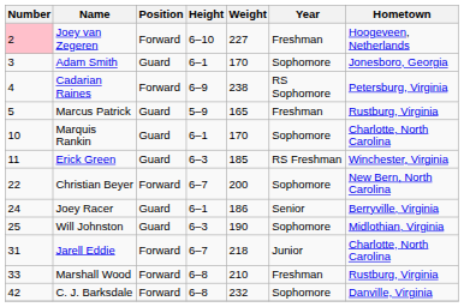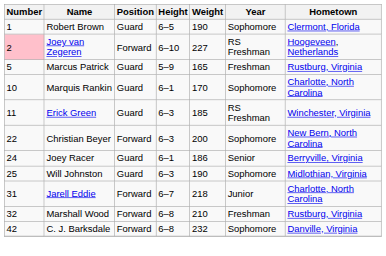 <table class="wikitable" style="font-size: 95%;">
 <tr>
 <th>Number</th>
 <th>Name</th>
 <th>Position</th>
 <th>Height</th>
 <th>Weight</th>
 <th>Year</th>
 <th>Hometown</th>
 </tr>
 <tr>
+<td>1</td>
+<td>Robert Brown</td>
+<td>Guard</td>
+<td>6–5</td>
+<td>190</td>
+<td>Sophomore</td>
+<td><a href='#'>Clermont, Florida</a></td>
+</tr>
+<tr>
 <td style="background: pink;">2</td>
 <td><a href='#'>Joey van Zegeren</a></td>
 <td>Forward</td>
 <td>6–10</td>
 <td>227</td>
-<td>Freshman</td>
+<td>RS Freshman</td>
 <td><a href='#'>Hoogeveen</a>, <a href='#'>Netherlands</a></td>
-</tr>
-<tr>
-<td>3</td>
-<td><a href='#'>Adam Smith</a></td>
-<td>Guard</td>
-<td>6–1</td>
-<td>170</td>
-<td>Sophomore</td>
-<td><a href='#'>Jonesboro, Georgia</a></td>
-</tr>
-<tr>
-<td>4</td>
-<td><a href='#'>Cadarian Raines</a></td>
-<td>Forward</td>
-<td>6–9</td>
-<td>238</td>
-<td>RS Sophomore</td>
-<td><a href='#'>Petersburg, Virginia</a></td>
 </tr>
 <tr>
 <td>5</td>
 <td>Marcus Patrick</td>
 <td>Guard</td>
 <td>5–9</td>
 <td>165</td>
 <td>Freshman</td>
 <td><a href='#'>Rustburg, Virginia</a></td>
 </tr>
 <tr>
 <td>10</td>
 <td>Marquis Rankin</td>
 <td>Guard</td>
 <td>6–1</td>
 <td>170</td>
 <td>Sophomore</td>
 <td><a href='#'>Charlotte, North Carolina</a></td>
 </tr>
 <tr>
 <td>11</td>
 <td><a href='#'>Erick Green</a></td>
 <td>Guard</td>
 <td>6–3</td>
 <td>185</td>
 <td>RS Freshman</td>
 <td><a href='#'>Winchester, Virginia</a></td>
 </tr>
 <tr>
 <td>22</td>
 <td>Christian Beyer</td>
 <td>Forward</td>
-<td>6–7</td>
+<td>6–3</td>
 <td>200</td>
 <td>Sophomore</td>
 <td><a href='#'>New Bern, North Carolina</a></td>
 </tr>
 <tr>
 <td>24</td>
 <td>Joey Racer</td>
 <td>Guard</td>
 <td>6–1</td>
 <td>186</td>
 <td>Senior</td>
 <td><a href='#'>Berryville, Virginia</a></td>
 </tr>
 <tr>
 <td>25</td>
 <td>Will Johnston</td>
 <td>Guard</td>
 <td>6–3</td>
 <td>190</td>
 <td>Sophomore</td>
 <td><a href='#'>Midlothian, Virginia</a></td>
 </tr>
 <tr>
 <td>31</td>
 <td><a href='#'>Jarell Eddie</a></td>
 <td>Forward</td>
 <td>6–7</td>
 <td>218</td>
 <td>Junior</td>
 <td><a href='#'>Charlotte, North Carolina</a></td>
 </tr>
 <tr>
-<td>33</td>
+<td>32</td>
 <td>Marshall Wood</td>
 <td>Forward</td>
 <td>6–8</td>
 <td>210</td>
 <td>Freshman</td>
 <td><a href='#'>Rustburg, Virginia</a></td>
 </tr>
 <tr>
 <td>42</td>
 <td>C. J. Barksdale</td>
 <td>Forward</td>
 <td>6–8</td>
 <td>232</td>
 <td>Sophomore</td>
 <td><a href='#'>Danville, Virginia</a></td>
 </tr>
 <tr>
 </tr>
 </table>
